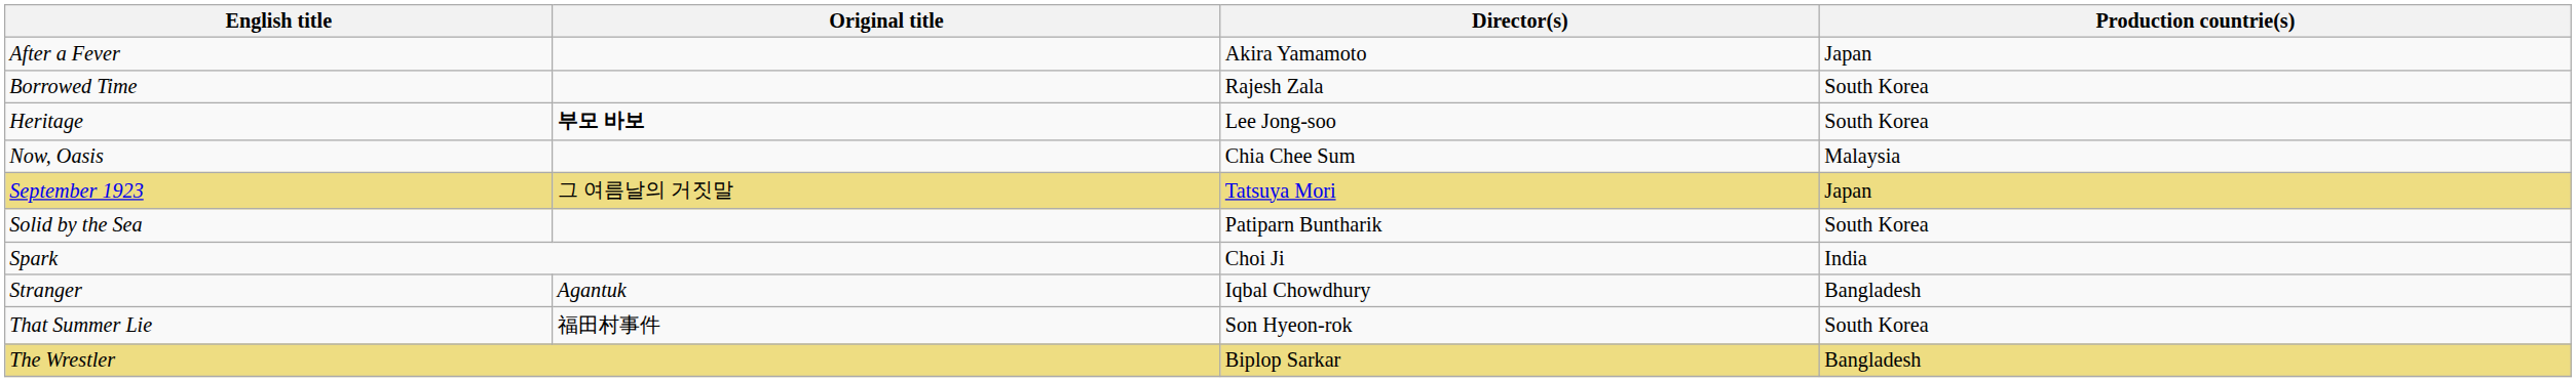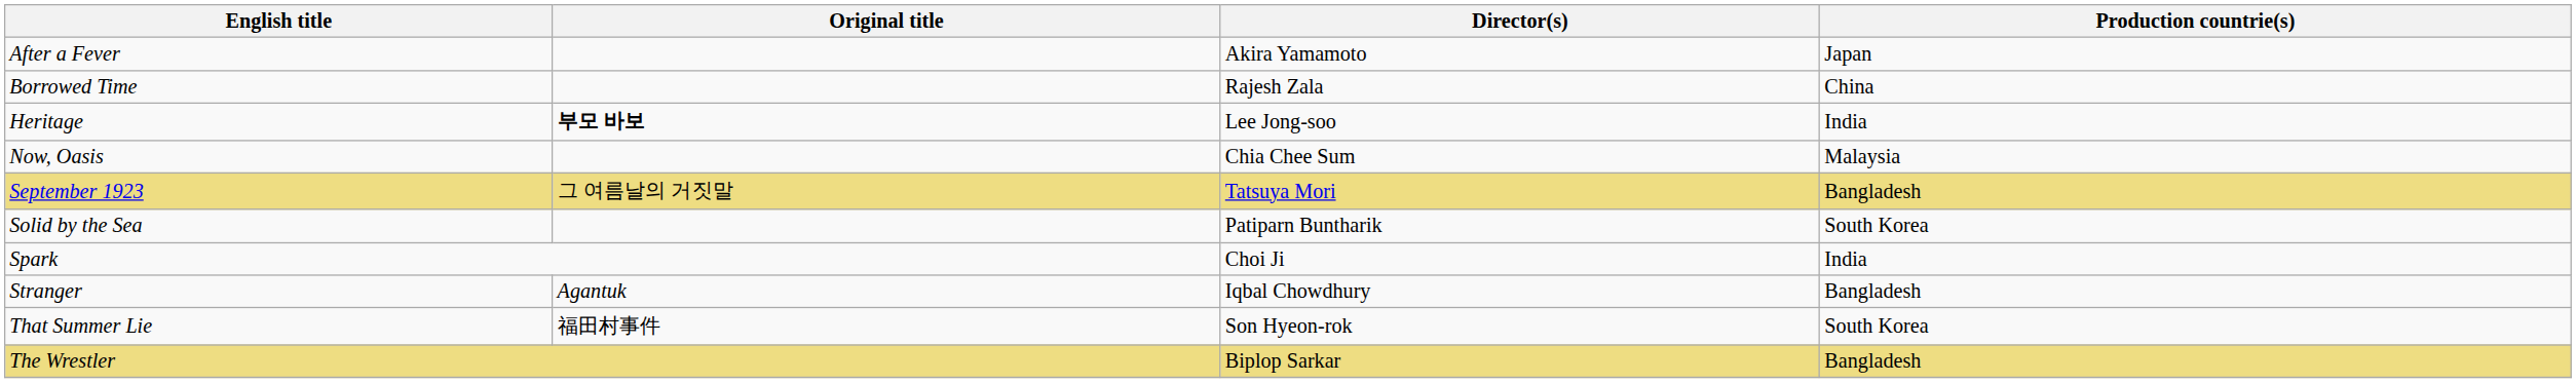 <table class="sortable wikitable" style="width:100%; margin-bottom:4px" cellpadding="5">
 <tr>
 <th scope="col">English title</th>
 <th scope="col">Original title</th>
 <th scope="col">Director(s)</th>
 <th scope="col">Production countrie(s)</th>
 </tr>
 <tr>
 <td><em>After a Fever</em></td>
 <td></td>
 <td>Akira Yamamoto</td>
 <td>Japan</td>
 </tr>
 <tr>
 <td><em>Borrowed Time</em></td>
 <td></td>
 <td>Rajesh Zala</td>
-<td>South Korea</td>
+<td>China</td>
 </tr>
 <tr>
 <td><em>Heritage</em></td>
 <td><strong>부모 바보</strong></td>
 <td>Lee Jong-soo</td>
-<td>South Korea</td>
+<td>India</td>
 </tr>
 <tr>
 <td><em>Now, Oasis</em></td>
 <td></td>
 <td>Chia Chee Sum</td>
 <td>Malaysia</td>
 </tr>
 <tr style="background:#eedd82">
 <td><em><a href='#'>September 1923</a></em></td>
 <td>그 여름날의 거짓말</td>
 <td><a href='#'>Tatsuya Mori</a></td>
-<td>Japan</td>
+<td>Bangladesh</td>
 </tr>
 <tr>
 <td><em>Solid by the Sea</em></td>
 <td></td>
 <td>Patiparn Buntharik</td>
 <td>South Korea</td>
 </tr>
 <tr>
 <td colspan=2><em>Spark</em></td>
 <td>Choi Ji</td>
 <td>India</td>
 </tr>
 <tr>
 <td><em>Stranger</em></td>
 <td><em>Agantuk</em></td>
 <td>Iqbal Chowdhury</td>
 <td>Bangladesh</td>
 </tr>
 <tr>
 <td><em>That Summer Lie</em></td>
 <td>福田村事件</td>
 <td>Son Hyeon-rok</td>
 <td>South Korea</td>
 </tr>
 <tr style="background:#eedd82">
 <td colspan=2><em>The Wrestler</em></td>
 <td>Biplop Sarkar</td>
 <td>Bangladesh</td>
 </tr>
 <tr>
 </tr>
 </table>
